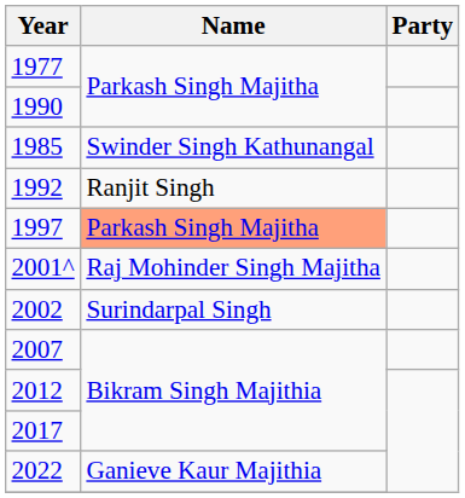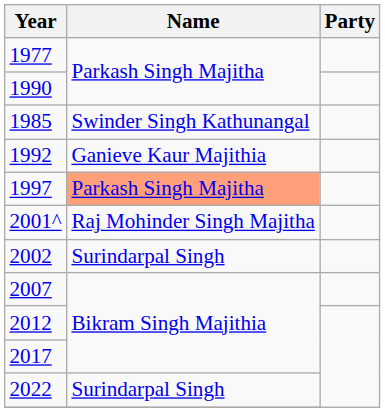 <table class ="wikitable sortable">
 <tr>
 <th>Year</th>
 <th>Name</th>
 <th colspan=2>Party</th>
 </tr>
 <tr>
 <td><a href='#'>1977</a></td>
 <td rowspan=2><a href='#'>Parkash Singh Majitha</a></td>
 <td></td>
 </tr>
 <tr>
 <td><a href='#'>1990</a></td>
 </tr>
 <tr>
 <td><a href='#'>1985</a></td>
 <td><a href='#'>Swinder Singh Kathunangal</a></td>
 <td></td>
 </tr>
 <tr>
 <td><a href='#'>1992</a></td>
-<td>Ranjit Singh</td>
+<td><a href='#'>Ganieve Kaur Majithia</a></td>
 </tr>
 <tr>
 <td><a href='#'>1997</a></td>
 <td style="background: lightsalmon;"><a href='#'>Parkash Singh Majitha</a></td>
 <td></td>
 </tr>
 <tr>
 <td><a href='#'>2001^</a></td>
 <td><a href='#'>Raj Mohinder Singh Majitha</a></td>
 </tr>
 <tr>
 <td><a href='#'>2002</a></td>
 <td><a href='#'>Surindarpal Singh</a></td>
 <td></td>
 </tr>
 <tr>
 <td><a href='#'>2007</a></td>
 <td rowspan=3><a href='#'>Bikram Singh Majithia</a></td>
 <td></td>
 </tr>
 <tr>
 <td><a href='#'>2012</a></td>
 </tr>
 <tr>
 <td><a href='#'>2017</a></td>
 </tr>
 <tr>
 <td><a href='#'>2022</a></td>
-<td><a href='#'>Ganieve Kaur Majithia</a></td>
+<td><a href='#'>Surindarpal Singh</a></td>
 </tr>
 <tr>
 </tr>
 </table>
